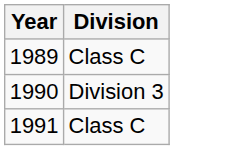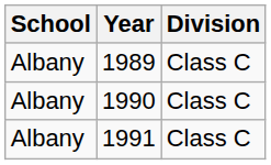 <table class="wikitable">
 <tr>
+<th>School</th>
 <th>Year</th>
 <th>Division</th>
 </tr>
 <tr>
+<td>Albany</td>
 <td>1989</td>
 <td>Class C</td>
 </tr>
 <tr>
+<td>Albany</td>
 <td>1990</td>
-<td>Division 3</td>
+<td>Class C</td>
 </tr>
 <tr>
+<td>Albany</td>
 <td>1991</td>
 <td>Class C</td>
 </tr>
 </table>
